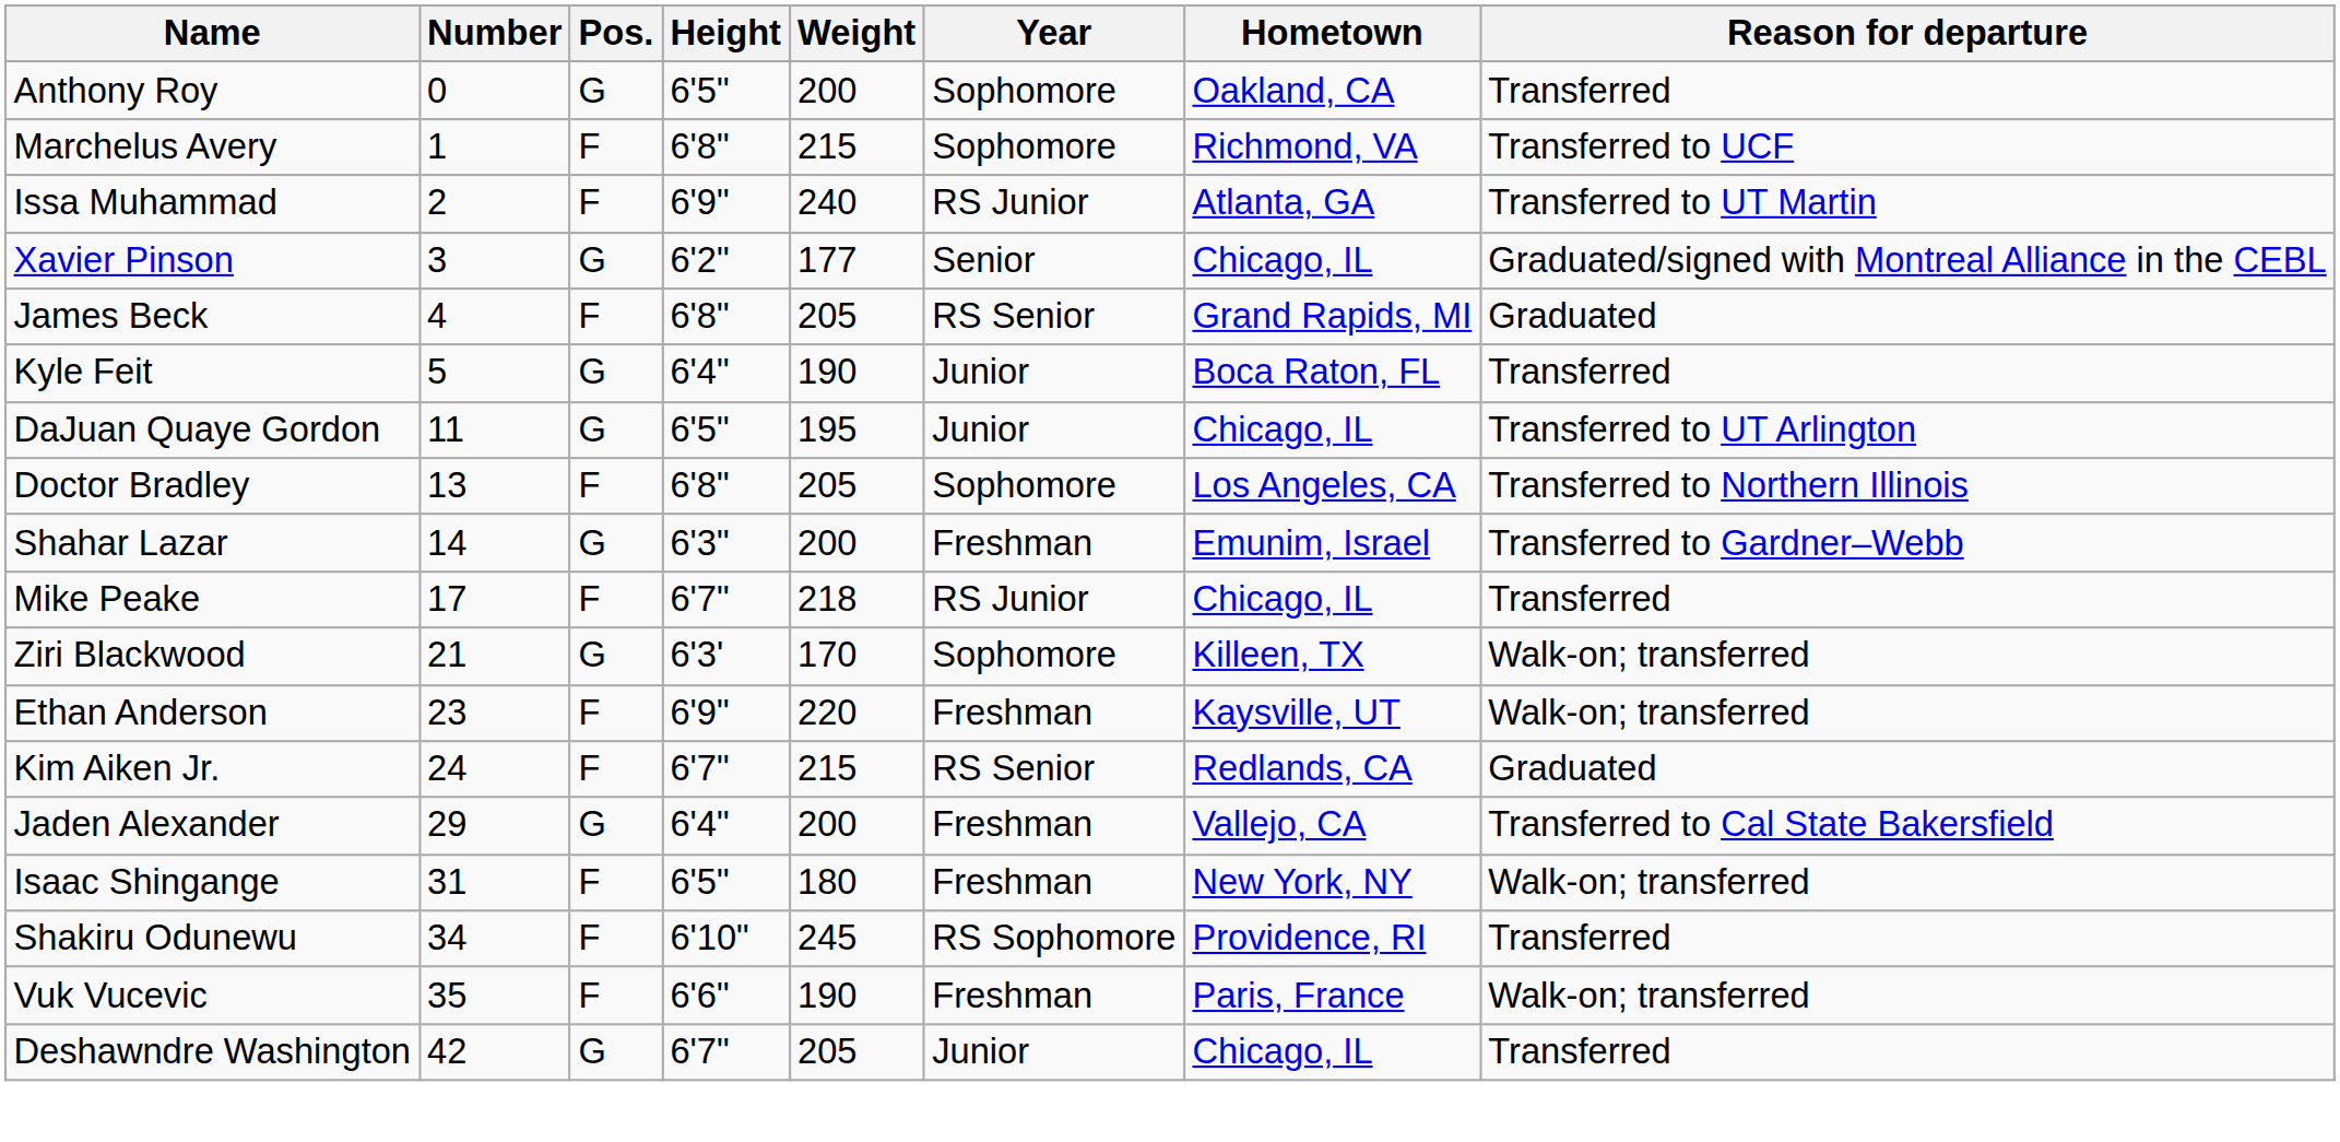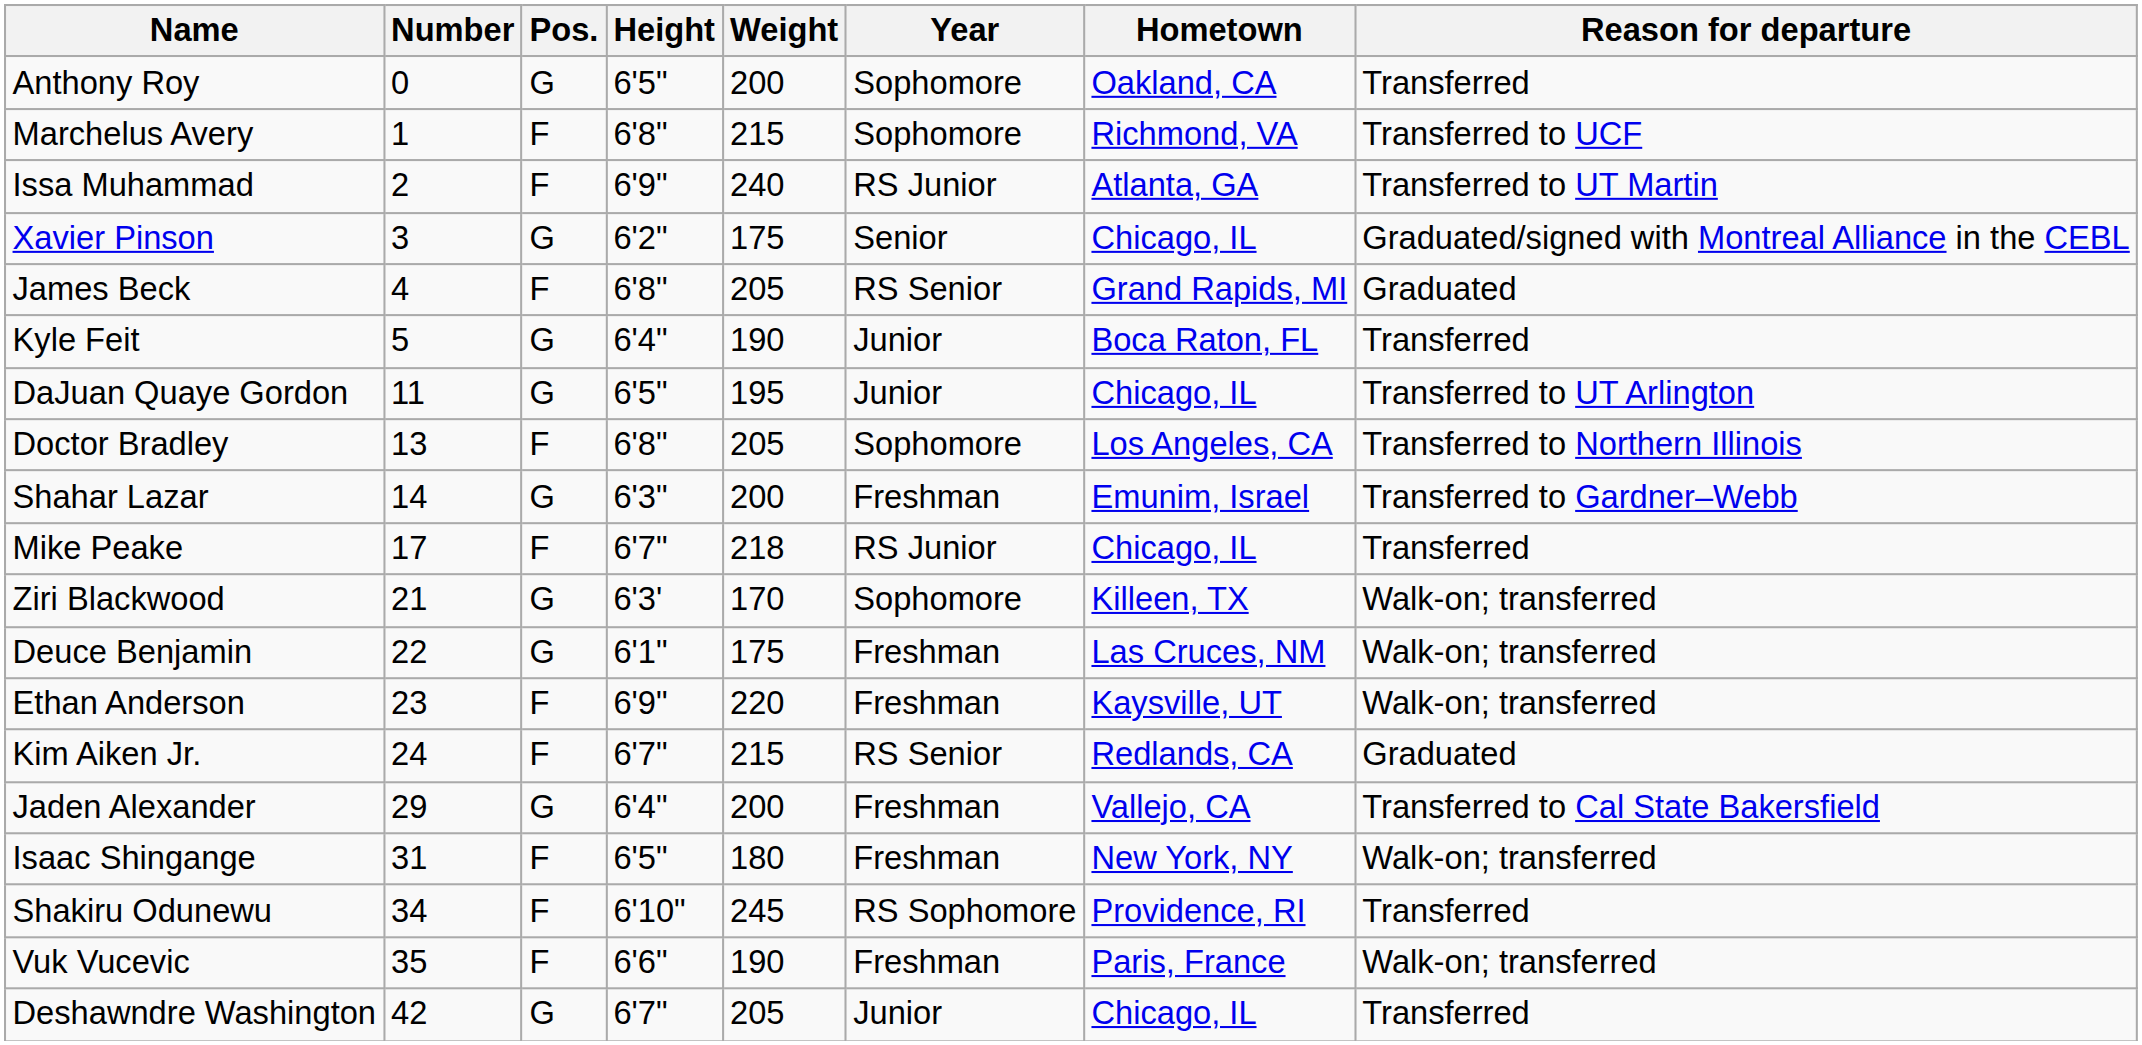 <table class="wikitable sortable" border="1">
 <tr>
 <th>Name</th>
 <th>Number</th>
 <th>Pos.</th>
 <th>Height</th>
 <th>Weight</th>
 <th>Year</th>
 <th>Hometown</th>
 <th class="unsortable">Reason for departure</th>
 </tr>
 <tr>
 <td>Anthony Roy</td>
 <td>0</td>
 <td>G</td>
 <td>6'5"</td>
 <td>200</td>
 <td>Sophomore</td>
 <td><a href='#'>Oakland, CA</a></td>
 <td>Transferred</td>
 </tr>
 <tr>
 <td>Marchelus Avery</td>
 <td>1</td>
 <td>F</td>
 <td>6'8"</td>
 <td>215</td>
 <td>Sophomore</td>
 <td><a href='#'>Richmond, VA</a></td>
 <td>Transferred to <a href='#'>UCF</a></td>
 </tr>
 <tr>
 <td>Issa Muhammad</td>
 <td>2</td>
 <td>F</td>
 <td>6'9"</td>
 <td>240</td>
 <td>RS Junior</td>
 <td><a href='#'>Atlanta, GA</a></td>
 <td>Transferred to <a href='#'>UT Martin</a></td>
 </tr>
 <tr>
 <td><a href='#'>Xavier Pinson</a></td>
 <td>3</td>
 <td>G</td>
 <td>6'2"</td>
-<td>177</td>
+<td>175</td>
 <td>Senior</td>
 <td><a href='#'>Chicago, IL</a></td>
 <td>Graduated/signed with <a href='#'>Montreal Alliance</a> in the <a href='#'>CEBL</a></td>
 </tr>
 <tr>
 <td>James Beck</td>
 <td>4</td>
 <td>F</td>
 <td>6'8"</td>
 <td>205</td>
 <td>RS Senior</td>
 <td><a href='#'>Grand Rapids, MI</a></td>
 <td>Graduated</td>
 </tr>
 <tr>
 <td>Kyle Feit</td>
 <td>5</td>
 <td>G</td>
 <td>6'4"</td>
 <td>190</td>
 <td>Junior</td>
 <td><a href='#'>Boca Raton, FL</a></td>
 <td>Transferred</td>
 </tr>
 <tr>
 <td>DaJuan Quaye Gordon</td>
 <td>11</td>
 <td>G</td>
 <td>6'5"</td>
 <td>195</td>
 <td>Junior</td>
 <td><a href='#'>Chicago, IL</a></td>
 <td>Transferred to <a href='#'>UT Arlington</a></td>
 </tr>
 <tr>
 <td>Doctor Bradley</td>
 <td>13</td>
 <td>F</td>
 <td>6'8"</td>
 <td>205</td>
 <td>Sophomore</td>
 <td><a href='#'>Los Angeles, CA</a></td>
 <td>Transferred to <a href='#'>Northern Illinois</a></td>
 </tr>
 <tr>
 <td>Shahar Lazar</td>
 <td>14</td>
 <td>G</td>
 <td>6'3"</td>
 <td>200</td>
 <td>Freshman</td>
 <td><a href='#'>Emunim, Israel</a></td>
 <td>Transferred to <a href='#'>Gardner–Webb</a></td>
 </tr>
 <tr>
 <td>Mike Peake</td>
 <td>17</td>
 <td>F</td>
 <td>6'7"</td>
 <td>218</td>
 <td>RS Junior</td>
 <td><a href='#'>Chicago, IL</a></td>
 <td>Transferred</td>
 </tr>
 <tr>
 <td>Ziri Blackwood</td>
 <td>21</td>
 <td>G</td>
 <td>6'3'</td>
 <td>170</td>
 <td>Sophomore</td>
 <td><a href='#'>Killeen, TX</a></td>
 <td>Walk-on; transferred</td>
 </tr>
 <tr>
+<td>Deuce Benjamin</td>
+<td>22</td>
+<td>G</td>
+<td>6'1"</td>
+<td>175</td>
+<td>Freshman</td>
+<td><a href='#'>Las Cruces, NM</a></td>
+<td>Walk-on; transferred</td>
+</tr>
+<tr>
 <td>Ethan Anderson</td>
 <td>23</td>
 <td>F</td>
 <td>6'9"</td>
 <td>220</td>
 <td>Freshman</td>
 <td><a href='#'>Kaysville, UT</a></td>
 <td>Walk-on; transferred</td>
 </tr>
 <tr>
 <td>Kim Aiken Jr.</td>
 <td>24</td>
 <td>F</td>
 <td>6'7"</td>
 <td>215</td>
 <td>RS Senior</td>
 <td><a href='#'>Redlands, CA</a></td>
 <td>Graduated</td>
 </tr>
 <tr>
 <td>Jaden Alexander</td>
 <td>29</td>
 <td>G</td>
 <td>6'4"</td>
 <td>200</td>
 <td>Freshman</td>
 <td><a href='#'>Vallejo, CA</a></td>
 <td>Transferred to <a href='#'>Cal State Bakersfield</a></td>
 </tr>
 <tr>
 <td>Isaac Shingange</td>
 <td>31</td>
 <td>F</td>
 <td>6'5"</td>
 <td>180</td>
 <td>Freshman</td>
 <td><a href='#'>New York, NY</a></td>
 <td>Walk-on; transferred</td>
 </tr>
 <tr>
 <td>Shakiru Odunewu</td>
 <td>34</td>
 <td>F</td>
 <td>6'10"</td>
 <td>245</td>
 <td>RS Sophomore</td>
 <td><a href='#'>Providence, RI</a></td>
 <td>Transferred</td>
 </tr>
 <tr>
 <td>Vuk Vucevic</td>
 <td>35</td>
 <td>F</td>
 <td>6'6"</td>
 <td>190</td>
 <td>Freshman</td>
 <td><a href='#'>Paris, France</a></td>
 <td>Walk-on; transferred</td>
 </tr>
 <tr>
 <td>Deshawndre Washington</td>
 <td>42</td>
 <td>G</td>
 <td>6'7"</td>
 <td>205</td>
 <td>Junior</td>
 <td><a href='#'>Chicago, IL</a></td>
 <td>Transferred</td>
 </tr>
 </table>
